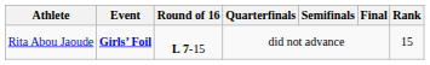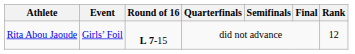 <table class="wikitable" border="1" style="font-size:90%">
 <tr>
 <th>Athlete</th>
 <th>Event</th>
 <th>Round of 16</th>
 <th>Quarterfinals</th>
 <th>Semifinals</th>
 <th>Final</th>
 <th>Rank</th>
 </tr>
 <tr>
 <td><a href='#'>Rita Abou Jaoude</a></td>
-<td><strong><a href='#'>Girls’ Foil</a></strong></td>
+<td><a href='#'>Girls’ Foil</a></td>
 <td align=center><br> <strong>L</strong> <strong>7</strong>-15</td>
 <td align=center colspan=3>did not advance</td>
-<td align=center>15</td>
+<td align=center>12</td>
 </tr>
 </table>
